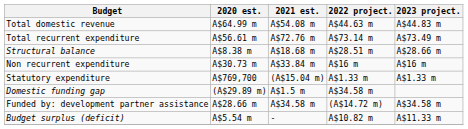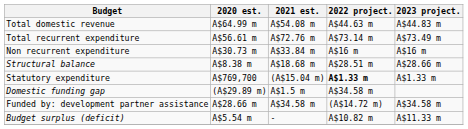 <table class="wikitable">
 <tr>
 <th>Budget</th>
 <th>2020 est.</th>
 <th>2021 est.</th>
 <th>2022 project.</th>
 <th>2023 project.</th>
 </tr>
 <tr>
 <td>Total domestic revenue</td>
 <td>A$64.99 m</td>
 <td>A$54.08 m</td>
 <td>A$44.63 m</td>
 <td>A$44.83 m</td>
 </tr>
 <tr>
 <td>Total recurrent expenditure</td>
 <td>A$56.61 m</td>
 <td>A$72.76 m</td>
 <td>A$73.14 m</td>
 <td>A$73.49 m</td>
 </tr>
 <tr>
+<td>Non recurrent expenditure</td>
+<td>A$30.73 m</td>
+<td>A$33.84 m</td>
+<td>A$16 m</td>
+<td>A$16 m</td>
+</tr>
+<tr>
 <td><em>Structural balance</em></td>
 <td>A$8.38 m</td>
 <td>A$18.68 m</td>
 <td>A$28.51 m</td>
 <td>A$28.66 m</td>
 </tr>
 <tr>
-<td>Non recurrent expenditure</td>
-<td>A$30.73 m</td>
-<td>A$33.84 m</td>
-<td>A$16 m</td>
-<td>A$16 m</td>
-</tr>
-<tr>
 <td>Statutory expenditure</td>
 <td>A$769,700</td>
 <td>(A$15.04 m)</td>
-<td>A$1.33 m</td>
+<td><strong>A$1.33 m</strong></td>
 <td>A$1.33 m</td>
 </tr>
 <tr>
 <td><em>Domestic funding gap</em></td>
 <td>(A$29.89 m)</td>
 <td>A$1.5 m</td>
 <td>A$34.58 m</td>
 <td></td>
 </tr>
 <tr>
 <td>Funded by: development partner assistance</td>
 <td>A$28.66 m</td>
 <td>A$34.58 m</td>
 <td>(A$14.72 m)</td>
 <td>A$34.58 m</td>
 </tr>
 <tr>
 <td><em>Budget surplus (deficit)</em></td>
 <td>A$5.54 m</td>
 <td>-</td>
 <td>A$10.82 m</td>
 <td>A$11.33 m</td>
 </tr>
 <tr>
 </tr>
 </table>
